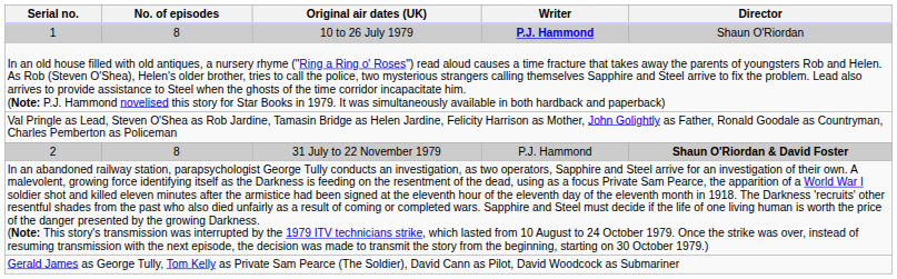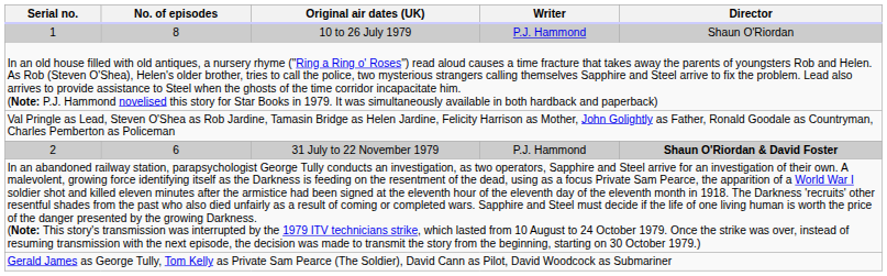 <table class="wikitable">
 <tr style="background:#ccc; border-bottom:3px solid #ccf;">
 <th>Serial no.</th>
 <th>No. of episodes</th>
 <th>Original air dates (UK)</th>
 <th>Writer</th>
 <th>Director</th>
 </tr>
 <tr style="text-align:center;">
 <td style="background:#ccc;">1</td>
 <td style="background:#ccc;">8</td>
 <td style="background:#ccc;">10 to 26 July 1979</td>
-<td style="background:#ccc;"><strong><a href='#'>P.J. Hammond</a></strong></td>
+<td style="background:#ccc;"><a href='#'>P.J. Hammond</a></td>
 <td style="background:#ccc;">Shaun O'Riordan</td>
 </tr>
 <tr style="text-align:left;">
 <td colspan="5"><br>In an old house filled with old antiques, a nursery rhyme ("<a href='#'>Ring a Ring o' Roses</a>") read aloud causes a time fracture that takes away the parents of youngsters Rob and Helen. As Rob (Steven O'Shea), Helen's older brother, tries to call the police, two mysterious strangers calling themselves Sapphire and Steel arrive to fix the problem.  Lead also arrives to provide assistance to Steel when the ghosts of the time corridor incapacitate him.<br>(<strong>Note:</strong> P.J. Hammond <a href='#'>novelised</a> this story for Star Books in 1979. It was simultaneously available in both hardback and paperback)</td>
 </tr>
 <tr style="text-align:left;">
 <td colspan="5">Val Pringle as Lead, Steven O'Shea as Rob Jardine, Tamasin Bridge as Helen Jardine, Felicity Harrison as Mother, <a href='#'>John Golightly</a> as Father, Ronald Goodale as Countryman, Charles Pemberton as Policeman</td>
 </tr>
 <tr style="text-align:center; background:#ccc;">
 <td>2</td>
-<td>8</td>
+<td>6</td>
 <td>31 July to 22 November 1979</td>
 <td>P.J. Hammond</td>
 <td><strong>Shaun O'Riordan & David Foster</strong></td>
 </tr>
 <tr style="text-align:left;">
 <td colspan="5">In an abandoned railway station, parapsychologist George Tully conducts an investigation, as two  operators, Sapphire and Steel arrive for an investigation of their own. A malevolent, growing force identifying itself as the Darkness is feeding on the resentment of the dead, using as a focus Private Sam Pearce, the apparition of a <a href='#'>World War I</a> soldier shot and killed eleven minutes after the armistice had been signed at the eleventh hour of the eleventh day of the eleventh month in 1918. The Darkness 'recruits' other resentful shades from the past who also died unfairly as a result of coming or completed wars. Sapphire and Steel must decide if the life of one living human is worth the price of the danger presented by the growing Darkness.<br>(<strong>Note:</strong> This story's transmission was interrupted by the <a href='#'>1979 ITV technicians strike</a>, which lasted from 10 August to 24 October 1979. Once the strike was over, instead of resuming transmission with the next episode, the decision was made to transmit the story from the beginning, starting on 30 October 1979.)</td>
 </tr>
 <tr style="text-align:left;">
 <td colspan="5"><a href='#'>Gerald James</a> as George Tully, <a href='#'>Tom Kelly</a> as Private Sam Pearce (The Soldier), David Cann as Pilot, David Woodcock as Submariner</td>
 </tr>
 </table>
